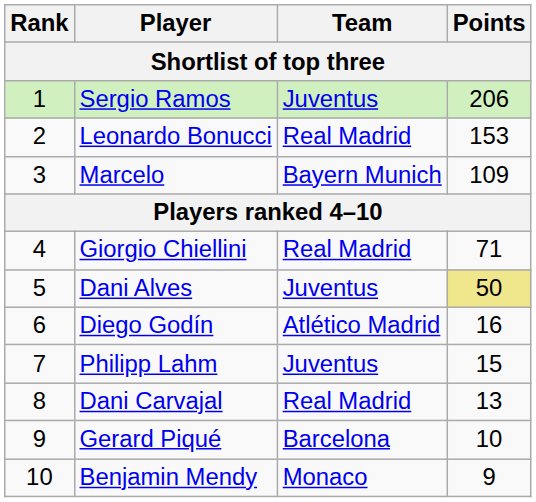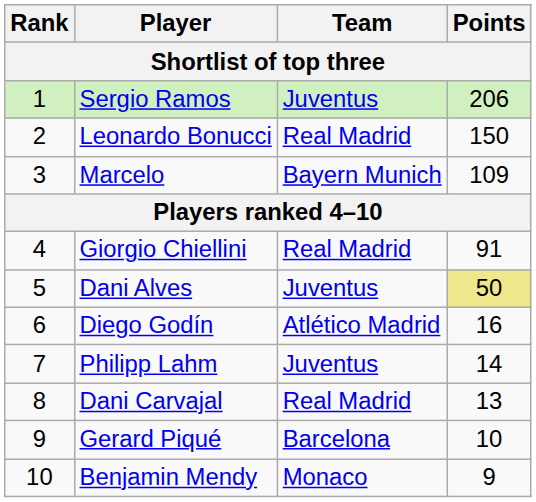 <table class="wikitable" style="text-align:center">
 <tr>
 <th>Rank</th>
 <th>Player</th>
 <th>Team</th>
 <th>Points</th>
 </tr>
 <tr>
 <th colspan=4>Shortlist of top three</th>
 </tr>
 <tr bgcolor="#D0F0C0">
 <td>1</td>
 <td align=left> <a href='#'>Sergio Ramos</a></td>
 <td align=left> <a href='#'>Juventus</a></td>
 <td>206</td>
 </tr>
 <tr>
 <td>2</td>
 <td align=left> <a href='#'>Leonardo Bonucci</a></td>
 <td align=left> <a href='#'>Real Madrid</a></td>
-<td>153</td>
+<td>150</td>
 </tr>
 <tr>
 <td>3</td>
 <td align=left> <a href='#'>Marcelo</a></td>
 <td align=left> <a href='#'>Bayern Munich</a></td>
 <td>109</td>
 </tr>
 <tr>
 <th colspan=4>Players ranked 4–10</th>
 </tr>
 <tr>
 <td>4</td>
 <td align=left> <a href='#'>Giorgio Chiellini</a></td>
 <td align=left> <a href='#'>Real Madrid</a></td>
-<td>71</td>
+<td>91</td>
 </tr>
 <tr>
 <td>5</td>
 <td align=left> <a href='#'>Dani Alves</a></td>
 <td align=left> <a href='#'>Juventus</a></td>
 <td style="background: khaki;">50</td>
 </tr>
 <tr>
 <td>6</td>
 <td align=left> <a href='#'>Diego Godín</a></td>
 <td align=left> <a href='#'>Atlético Madrid</a></td>
 <td>16</td>
 </tr>
 <tr>
 <td>7</td>
 <td align=left> <a href='#'>Philipp Lahm</a></td>
 <td align=left> <a href='#'>Juventus</a></td>
-<td>15</td>
+<td>14</td>
 </tr>
 <tr>
 <td>8</td>
 <td align=left> <a href='#'>Dani Carvajal</a></td>
 <td align=left> <a href='#'>Real Madrid</a></td>
 <td>13</td>
 </tr>
 <tr>
 <td>9</td>
 <td align=left> <a href='#'>Gerard Piqué</a></td>
 <td align=left> <a href='#'>Barcelona</a></td>
 <td>10</td>
 </tr>
 <tr>
 <td>10</td>
 <td align=left> <a href='#'>Benjamin Mendy</a></td>
 <td align=left> <a href='#'>Monaco</a></td>
 <td>9</td>
 </tr>
 </table>
